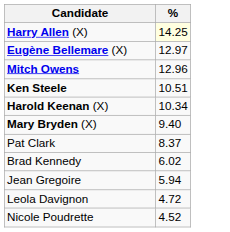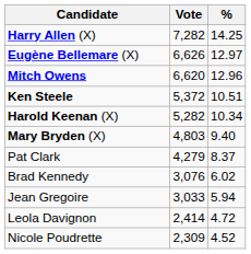 <table class="wikitable">
 <tr>
 <th bgcolor="#DDDDFF" width="200px">Candidate</th>
+<th bgcolor="#DDDDFF">Vote</th>
 <th bgcolor="#DDDDFF">%</th>
 </tr>
 <tr>
 <td><strong><a href='#'>Harry Allen</a></strong> (X)</td>
-<td style="background: lightyellow;">14.25</td>
+<td>7,282</td>
+<td>14.25</td>
 </tr>
 <tr>
 <td><strong><a href='#'>Eugène Bellemare</a></strong> (X)</td>
+<td>6,626</td>
 <td>12.97</td>
 </tr>
 <tr>
 <td><strong><a href='#'>Mitch Owens</a></strong></td>
+<td>6,620</td>
 <td>12.96</td>
 </tr>
 <tr>
 <td><strong>Ken Steele</strong></td>
+<td>5,372</td>
 <td>10.51</td>
 </tr>
 <tr>
 <td><strong>Harold Keenan</strong> (X)</td>
+<td>5,282</td>
 <td>10.34</td>
 </tr>
 <tr>
 <td><strong>Mary Bryden</strong> (X)</td>
+<td>4,803</td>
 <td>9.40</td>
 </tr>
 <tr>
 <td>Pat Clark</td>
+<td>4,279</td>
 <td>8.37</td>
 </tr>
 <tr>
 <td>Brad Kennedy</td>
+<td>3,076</td>
 <td>6.02</td>
 </tr>
 <tr>
 <td>Jean Gregoire</td>
+<td>3,033</td>
 <td>5.94</td>
 </tr>
 <tr>
 <td>Leola Davignon</td>
+<td>2,414</td>
 <td>4.72</td>
 </tr>
 <tr>
 <td>Nicole Poudrette</td>
+<td>2,309</td>
 <td>4.52</td>
 </tr>
 </table>
